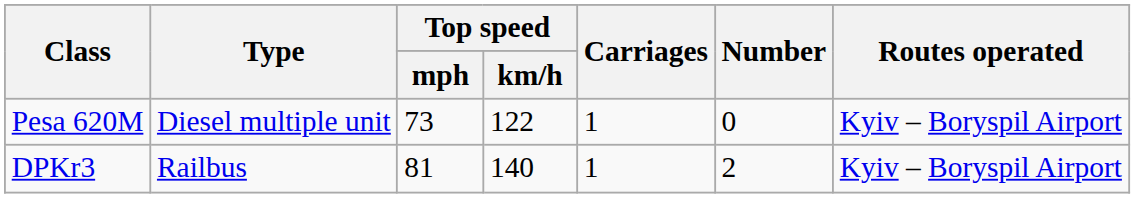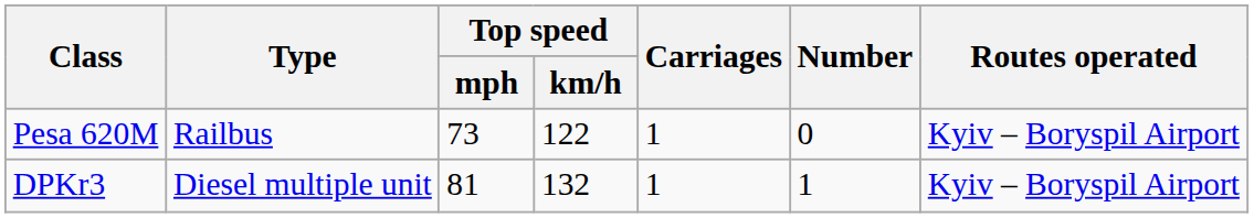 <table class="wikitable">
 <tr style="background:#f9f9f9;">
 <th rowspan="2">Class</th>
 <th rowspan="2">Type</th>
 <th colspan="2">Top speed</th>
 <th rowspan="2">Carriages</th>
 <th rowspan="2">Number</th>
 <th rowspan="2">Routes operated</th>
 </tr>
 <tr style="background:#f9f9f9;">
 <th> mph </th>
 <th> km/h </th>
 </tr>
 <tr>
 <td><a href='#'>Pesa 620M</a></td>
-<td><a href='#'>Diesel multiple unit</a></td>
+<td><a href='#'>Railbus</a></td>
 <td>73</td>
 <td>122</td>
 <td>1</td>
 <td>0</td>
 <td><a href='#'>Kyiv</a> – <a href='#'>Boryspil Airport</a></td>
 </tr>
 <tr>
 <td><a href='#'>DPKr3</a></td>
-<td><a href='#'>Railbus</a></td>
+<td><a href='#'>Diesel multiple unit</a></td>
 <td>81</td>
-<td>140</td>
+<td>132</td>
 <td>1</td>
-<td>2</td>
+<td>1</td>
 <td><a href='#'>Kyiv</a> – <a href='#'>Boryspil Airport</a></td>
 </tr>
 </table>
